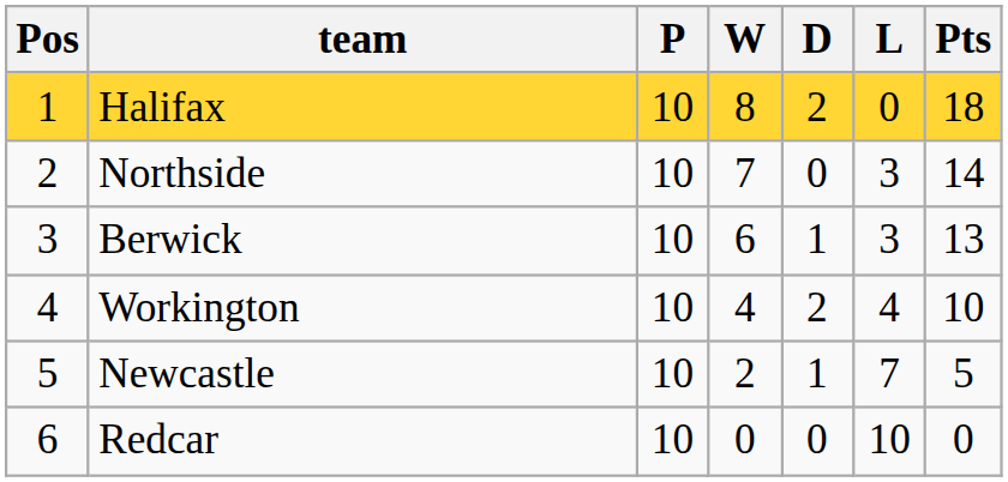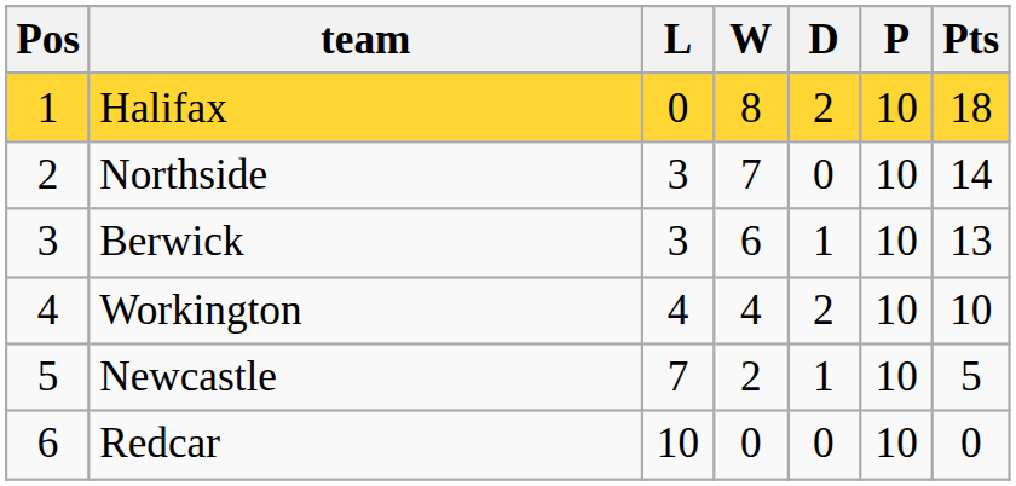 <table class="wikitable" style="font-size: 100%">
 <tr>
 <th width=20>Pos</th>
 <th width=200>team</th>
-<th width=20>P</th>
+<th width=20>L</th>
 <th width=20>W</th>
 <th width=20>D</th>
-<th width=20>L</th>
+<th width=20>P</th>
 <th width=20>Pts</th>
 </tr>
 <tr align=center style="background: #FFD633;">
 <td>1</td>
 <td align="left">Halifax</td>
-<td>10</td>
+<td>0</td>
 <td>8</td>
 <td>2</td>
-<td>0</td>
+<td>10</td>
 <td>18</td>
 </tr>
 <tr align=center>
 <td>2</td>
 <td align="left">Northside</td>
-<td>10</td>
+<td>3</td>
 <td>7</td>
 <td>0</td>
-<td>3</td>
+<td>10</td>
 <td>14</td>
 </tr>
 <tr align=center>
 <td>3</td>
 <td align="left">Berwick</td>
-<td>10</td>
+<td>3</td>
 <td>6</td>
 <td>1</td>
-<td>3</td>
+<td>10</td>
 <td>13</td>
 </tr>
 <tr align=center>
 <td>4</td>
 <td align="left">Workington</td>
-<td>10</td>
+<td>4</td>
 <td>4</td>
 <td>2</td>
-<td>4</td>
+<td>10</td>
 <td>10</td>
 </tr>
 <tr align=center>
 <td>5</td>
 <td align="left">Newcastle</td>
-<td>10</td>
+<td>7</td>
 <td>2</td>
 <td>1</td>
-<td>7</td>
+<td>10</td>
 <td>5</td>
 </tr>
 <tr align=center>
 <td>6</td>
 <td align="left">Redcar</td>
 <td>10</td>
 <td>0</td>
 <td>0</td>
 <td>10</td>
 <td>0</td>
 </tr>
 </table>
